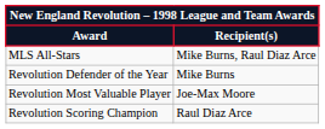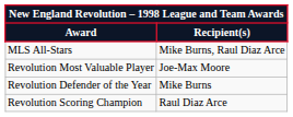 <table class="wikitable">
 <tr>
 <th colspan="2" style="background:#0c1527; color:#fff; border:2px solid #e20e2a; text-align: center; font-weight:bold;">New England Revolution – 1998 League and Team Awards</th>
 </tr>
 <tr>
 <th style="background:#0c1527; color:#fff; border:2px solid #e20e2a;" scope="col">Award</th>
 <th style="background:#0c1527; color:#fff; border:2px solid #e20e2a;" scope="col">Recipient(s)</th>
 </tr>
 <tr>
 <td>MLS All-Stars</td>
 <td>Mike Burns, Raul Diaz Arce</td>
 </tr>
 <tr>
+<td>Revolution Most Valuable Player</td>
+<td>Joe-Max Moore</td>
+</tr>
+<tr>
 <td>Revolution Defender of the Year</td>
 <td>Mike Burns</td>
-</tr>
-<tr>
-<td>Revolution Most Valuable Player</td>
-<td>Joe-Max Moore</td>
 </tr>
 <tr>
 <td>Revolution Scoring Champion</td>
 <td>Raul Diaz Arce</td>
 </tr>
 </table>
